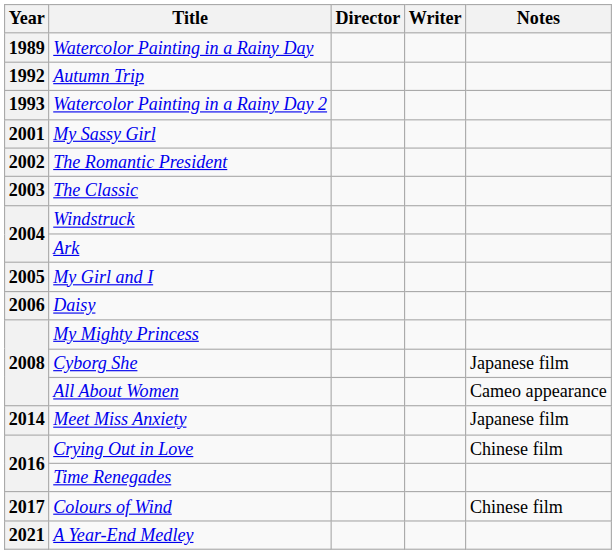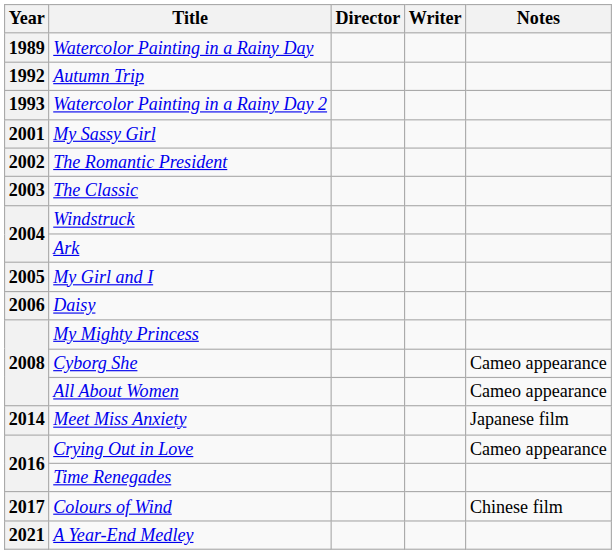 <table class="wikitable plainrowheaders sortable" style="margin-right: 0;">
 <tr>
 <th scope="col">Year</th>
 <th scope="col">Title</th>
 <th scope="col">Director</th>
 <th scope="col">Writer</th>
 <th scope="col" class=unsortable>Notes</th>
 </tr>
 <tr>
 <th scope="row">1989</th>
 <td><em><a href='#'>Watercolor Painting in a Rainy Day</a></em></td>
 <td></td>
 <td></td>
 <td></td>
 </tr>
 <tr>
 <th scope="row">1992</th>
 <td><em><a href='#'>Autumn Trip</a></em></td>
 <td></td>
 <td></td>
 <td></td>
 </tr>
 <tr>
 <th scope="row">1993</th>
 <td><em><a href='#'>Watercolor Painting in a Rainy Day 2</a></em></td>
 <td></td>
 <td></td>
 <td></td>
 </tr>
 <tr>
 <th scope="row">2001</th>
 <td><em><a href='#'>My Sassy Girl</a></em></td>
 <td></td>
 <td></td>
 <td></td>
 </tr>
 <tr>
 <th scope="row">2002</th>
 <td><em><a href='#'>The Romantic President</a></em></td>
 <td></td>
 <td></td>
 <td></td>
 </tr>
 <tr>
 <th scope="row">2003</th>
 <td><em><a href='#'>The Classic</a></em></td>
 <td></td>
 <td></td>
 <td></td>
 </tr>
 <tr>
 <th scope="row" rowspan="2">2004</th>
 <td><em><a href='#'>Windstruck</a></em></td>
 <td></td>
 <td></td>
 <td></td>
 </tr>
 <tr>
 <td><em><a href='#'>Ark</a></em></td>
 <td></td>
 <td></td>
 <td></td>
 </tr>
 <tr>
 <th scope="row">2005</th>
 <td><em><a href='#'>My Girl and I</a></em></td>
 <td></td>
 <td></td>
 <td></td>
 </tr>
 <tr>
 <th scope="row">2006</th>
 <td><em><a href='#'>Daisy</a></em></td>
 <td></td>
 <td></td>
 <td></td>
 </tr>
 <tr>
 <th scope="row" rowspan="3">2008</th>
 <td><em><a href='#'>My Mighty Princess</a></em></td>
 <td></td>
 <td></td>
 <td></td>
 </tr>
 <tr>
 <td><em><a href='#'>Cyborg She</a></em></td>
 <td></td>
 <td></td>
-<td>Japanese film</td>
+<td>Cameo appearance</td>
 </tr>
 <tr>
 <td><em><a href='#'>All About Women</a></em></td>
 <td></td>
 <td></td>
 <td>Cameo appearance</td>
 </tr>
 <tr>
 <th scope="row">2014</th>
 <td><em><a href='#'>Meet Miss Anxiety</a></em></td>
 <td></td>
 <td></td>
 <td>Japanese film</td>
 </tr>
 <tr>
 <th scope="row" rowspan="2">2016</th>
 <td><em><a href='#'>Crying Out in Love</a></em></td>
 <td></td>
 <td></td>
-<td>Chinese film</td>
+<td>Cameo appearance</td>
 </tr>
 <tr>
 <td><em><a href='#'>Time Renegades</a></em></td>
 <td></td>
 <td></td>
 <td></td>
 </tr>
 <tr>
 <th scope="row">2017</th>
 <td><em><a href='#'>Colours of Wind</a></em></td>
 <td></td>
 <td></td>
 <td>Chinese film</td>
 </tr>
 <tr>
 <th scope="row">2021</th>
 <td><em><a href='#'>A Year-End Medley</a></em></td>
 <td></td>
 <td></td>
 <td></td>
 </tr>
 </table>
